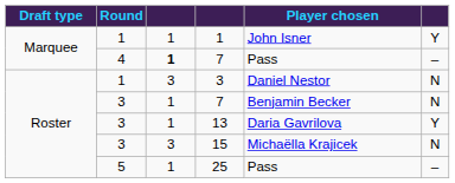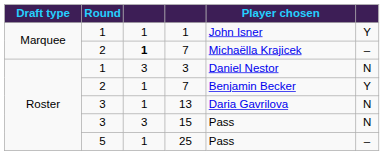 <table class="wikitable" style="text-align:left">
 <tr>
 <th style="background:#3d1e56; color:#25d0ff" width="100px">Draft type</th>
 <th style="background:#3d1e56; color:#25d0ff" width="50px">Round</th>
 <th style="background:#3d1e56; color:#25d0ff" width="50px"></th>
 <th style="background:#3d1e56; color:#25d0ff" width="50px"></th>
 <th style="background:#3d1e56; color:#25d0ff" width="200px">Player chosen</th>
 <th style="background:#3d1e56; color:#25d0ff" width="25px"></th>
 </tr>
 <tr>
 <td rowspan="2" style="text-align:center">Marquee</td>
 <td style="text-align:center">1</td>
 <td style="text-align:center">1</td>
 <td style="text-align:center">1</td>
 <td> <a href='#'>John Isner</a></td>
 <td style="text-align:center">Y</td>
 </tr>
 <tr>
-<td style="text-align:center">4</td>
+<td style="text-align:center">2</td>
 <td style="text-align:center"><strong>1</strong></td>
 <td style="text-align:center">7</td>
-<td>Pass</td>
+<td> <a href='#'>Michaëlla Krajicek</a></td>
 <td style="text-align:center">–</td>
 </tr>
 <tr>
 <td rowspan="5" style="text-align:center">Roster</td>
 <td style="text-align:center">1</td>
 <td style="text-align:center">3</td>
 <td style="text-align:center">3</td>
 <td> <a href='#'>Daniel Nestor</a></td>
 <td style="text-align:center">N</td>
 </tr>
 <tr>
-<td style="text-align:center">3</td>
+<td style="text-align:center">2</td>
 <td style="text-align:center">1</td>
 <td style="text-align:center">7</td>
 <td> <a href='#'>Benjamin Becker</a></td>
-<td style="text-align:center">N</td>
+<td style="text-align:center">Y</td>
 </tr>
 <tr>
 <td style="text-align:center">3</td>
 <td style="text-align:center">1</td>
 <td style="text-align:center">13</td>
 <td> <a href='#'>Daria Gavrilova</a></td>
-<td style="text-align:center">Y</td>
+<td style="text-align:center">N</td>
 </tr>
 <tr>
 <td style="text-align:center">3</td>
 <td style="text-align:center">3</td>
 <td style="text-align:center">15</td>
-<td> <a href='#'>Michaëlla Krajicek</a></td>
+<td>Pass</td>
 <td style="text-align:center">N</td>
 </tr>
 <tr>
 <td style="text-align:center">5</td>
 <td style="text-align:center">1</td>
 <td style="text-align:center">25</td>
 <td>Pass</td>
 <td style="text-align:center">–</td>
 </tr>
 </table>
